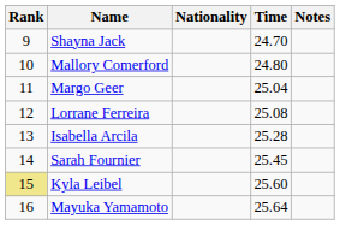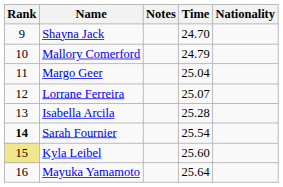 <table class="wikitable sortable" style="text-align:center">
 <tr>
 <th>Rank</th>
 <th>Name</th>
+<th>Notes</th>
+<th>Time</th>
 <th>Nationality</th>
-<th>Time</th>
-<th>Notes</th>
 </tr>
 <tr>
 <td>9</td>
 <td align=left><a href='#'>Shayna Jack</a></td>
+<td></td>
+<td>24.70</td>
 <td align=left></td>
-<td>24.70</td>
-<td></td>
 </tr>
 <tr>
 <td>10</td>
 <td align=left><a href='#'>Mallory Comerford</a></td>
+<td></td>
+<td>24.79</td>
 <td align=left></td>
-<td>24.80</td>
-<td></td>
 </tr>
 <tr>
 <td>11</td>
 <td align=left><a href='#'>Margo Geer</a></td>
+<td></td>
+<td>25.04</td>
 <td align=left></td>
-<td>25.04</td>
-<td></td>
 </tr>
 <tr>
 <td>12</td>
 <td align=left><a href='#'>Lorrane Ferreira</a></td>
+<td></td>
+<td>25.07</td>
 <td align=left></td>
-<td>25.08</td>
-<td></td>
 </tr>
 <tr>
 <td>13</td>
 <td align=left><a href='#'>Isabella Arcila</a></td>
+<td></td>
+<td>25.28</td>
 <td align=left></td>
-<td>25.28</td>
-<td></td>
 </tr>
 <tr>
-<td>14</td>
+<td><strong>14</strong></td>
 <td align=left><a href='#'>Sarah Fournier</a></td>
+<td></td>
+<td>25.54</td>
 <td align=left></td>
-<td>25.45</td>
-<td></td>
 </tr>
 <tr>
 <td style="background: khaki;">15</td>
 <td align=left><a href='#'>Kyla Leibel</a></td>
+<td></td>
+<td>25.60</td>
 <td align=left></td>
-<td>25.60</td>
-<td></td>
 </tr>
 <tr>
 <td>16</td>
 <td align=left><a href='#'>Mayuka Yamamoto</a></td>
+<td></td>
+<td>25.64</td>
 <td align=left></td>
-<td>25.64</td>
-<td></td>
 </tr>
 </table>
